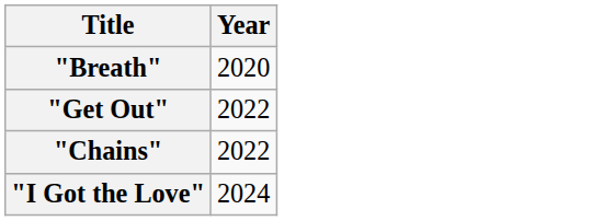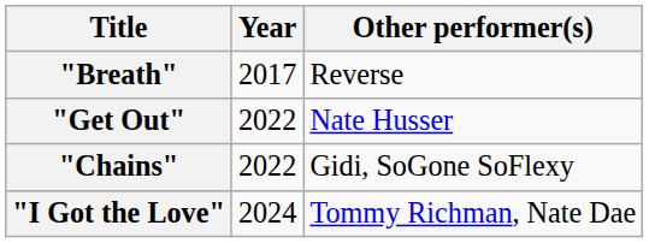 <table class="wikitable plainrowheaders">
 <tr>
 <th scope="col">Title</th>
 <th scope="col">Year</th>
+<th scope="col">Other performer(s)</th>
 </tr>
 <tr>
 <th scope="row">"Breath"</th>
-<td>2020</td>
+<td>2017</td>
+<td>Reverse</td>
 </tr>
 <tr>
 <th scope="row">"Get Out"</th>
 <td>2022</td>
+<td><a href='#'>Nate Husser</a></td>
 </tr>
 <tr>
 <th scope="row">"Chains"</th>
 <td>2022</td>
+<td>Gidi, SoGone SoFlexy</td>
 </tr>
 <tr>
 <th scope="row">"I Got the Love"</th>
 <td>2024</td>
+<td><a href='#'>Tommy Richman</a>, Nate Dae</td>
 </tr>
 </table>
